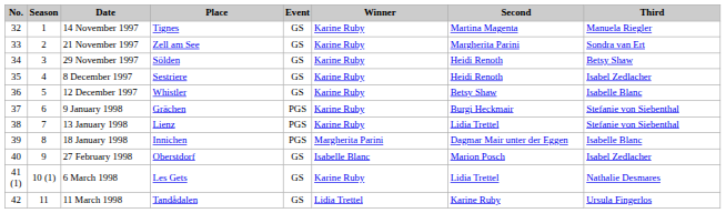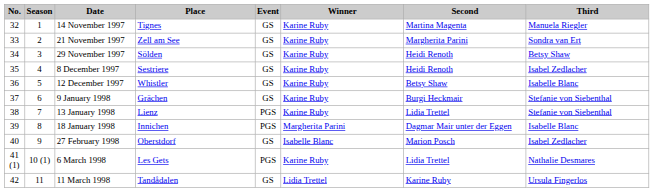 <table class="wikitable plainrowheaders" style="background:#fff; font-size:86%; border:grey solid 1px; border-collapse:collapse;">
 <tr style="background:#ccc; text-align:center;">
 <th scope="col" style="background:#ccc; width:25px;">No.</th>
 <th scope="col" style="background:#ccc; width:30px;">Season</th>
 <th scope="col" style="background:#ccc; width:120px;">Date</th>
 <th scope="col" style="background:#ccc; width:180px;">Place</th>
 <th scope="col" style="background:#ccc; width:15px;">Event</th>
 <th scope="col" style="background:#ccc; width:185px;">Winner</th>
 <th scope="col" style="background:#ccc; width:185px;">Second</th>
 <th scope="col" style="background:#ccc; width:185px;">Third</th>
 </tr>
 <tr>
 <td align=center>32</td>
 <td align=center>1</td>
 <td>14 November 1997</td>
 <td> <a href='#'>Tignes</a></td>
 <td align=center>GS</td>
 <td> <a href='#'>Karine Ruby</a></td>
 <td> <a href='#'>Martina Magenta</a></td>
 <td> <a href='#'>Manuela Riegler</a></td>
 </tr>
 <tr>
 <td align=center>33</td>
 <td align=center>2</td>
 <td>21 November 1997</td>
 <td> <a href='#'>Zell am See</a></td>
 <td align=center>GS</td>
 <td> <a href='#'>Karine Ruby</a></td>
 <td> <a href='#'>Margherita Parini</a></td>
 <td> <a href='#'>Sondra van Ert</a></td>
 </tr>
 <tr>
 <td align=center>34</td>
 <td align=center>3</td>
 <td>29 November 1997</td>
 <td> <a href='#'>Sölden</a></td>
 <td align=center>GS</td>
 <td> <a href='#'>Karine Ruby</a></td>
 <td> <a href='#'>Heidi Renoth</a></td>
 <td> <a href='#'>Betsy Shaw</a></td>
 </tr>
 <tr>
 <td align=center>35</td>
 <td align=center>4</td>
 <td>8 December 1997</td>
 <td> <a href='#'>Sestriere</a></td>
 <td align=center>GS</td>
 <td> <a href='#'>Karine Ruby</a></td>
 <td> <a href='#'>Heidi Renoth</a></td>
 <td> <a href='#'>Isabel Zedlacher</a></td>
 </tr>
 <tr>
 <td align=center>36</td>
 <td align=center>5</td>
 <td>12 December 1997</td>
 <td> <a href='#'>Whistler</a></td>
 <td align=center>GS</td>
 <td> <a href='#'>Karine Ruby</a></td>
 <td> <a href='#'>Betsy Shaw</a></td>
 <td> <a href='#'>Isabelle Blanc</a></td>
 </tr>
 <tr>
 <td align=center>37</td>
 <td align=center>6</td>
 <td>9 January 1998</td>
 <td> <a href='#'>Grächen</a></td>
-<td align=center>PGS</td>
+<td align=center>GS</td>
 <td> <a href='#'>Karine Ruby</a></td>
 <td> <a href='#'>Burgi Heckmair</a></td>
 <td> <a href='#'>Stefanie von Siebenthal</a></td>
 </tr>
 <tr>
 <td align=center>38</td>
 <td align=center>7</td>
 <td>13 January 1998</td>
 <td> <a href='#'>Lienz</a></td>
 <td align=center>PGS</td>
 <td> <a href='#'>Karine Ruby</a></td>
 <td> <a href='#'>Lidia Trettel</a></td>
 <td> <a href='#'>Stefanie von Siebenthal</a></td>
 </tr>
 <tr>
 <td align=center>39</td>
 <td align=center>8</td>
 <td>18 January 1998</td>
 <td> <a href='#'>Innichen</a></td>
 <td align=center>PGS</td>
 <td> <a href='#'>Margherita Parini</a></td>
 <td> <a href='#'>Dagmar Mair unter der Eggen</a></td>
 <td> <a href='#'>Isabelle Blanc</a></td>
 </tr>
 <tr>
 <td align=center>40</td>
 <td align=center>9</td>
 <td>27 February 1998</td>
 <td> <a href='#'>Oberstdorf</a></td>
 <td align=center>GS</td>
 <td> <a href='#'>Isabelle Blanc</a></td>
 <td> <a href='#'>Marion Posch</a></td>
 <td> <a href='#'>Isabel Zedlacher</a></td>
 </tr>
 <tr>
 <td align=center>41 (1)</td>
 <td align=center>10 (1)</td>
 <td>6 March 1998</td>
 <td> <a href='#'>Les Gets</a></td>
-<td align=center>GS</td>
+<td align=center>PGS</td>
 <td> <a href='#'>Karine Ruby</a></td>
 <td> <a href='#'>Lidia Trettel</a></td>
 <td> <a href='#'>Nathalie Desmares</a></td>
 </tr>
 <tr>
 <td align=center>42</td>
 <td align=center>11</td>
 <td>11 March 1998</td>
 <td> <a href='#'>Tandådalen</a></td>
 <td align=center>GS</td>
 <td> <a href='#'>Lidia Trettel</a></td>
 <td> <a href='#'>Karine Ruby</a></td>
 <td> <a href='#'>Ursula Fingerlos</a></td>
 </tr>
 </table>
